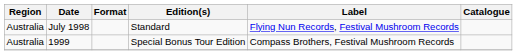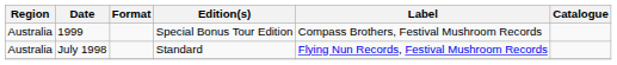 <table class="wikitable plainrowheaders">
 <tr>
 <th scope="col">Region</th>
 <th scope="col">Date</th>
 <th scope="col">Format</th>
 <th scope="col">Edition(s)</th>
 <th scope="col">Label</th>
 <th scope="col">Catalogue</th>
 </tr>
 <tr>
 <td>Australia</td>
+<td>1999</td>
+<td></td>
+<td>Special Bonus Tour Edition</td>
+<td>Compass Brothers, Festival Mushroom Records</td>
+<td></td>
+</tr>
+<tr>
+<td>Australia</td>
 <td>July 1998</td>
 <td></td>
 <td>Standard</td>
 <td><a href='#'>Flying Nun Records</a>, <a href='#'>Festival Mushroom Records</a></td>
 <td></td>
 </tr>
 <tr>
-<td>Australia</td>
-<td>1999</td>
-<td></td>
-<td>Special Bonus Tour Edition</td>
-<td>Compass Brothers, Festival Mushroom Records</td>
-<td></td>
-</tr>
-<tr>
 </tr>
 </table>
